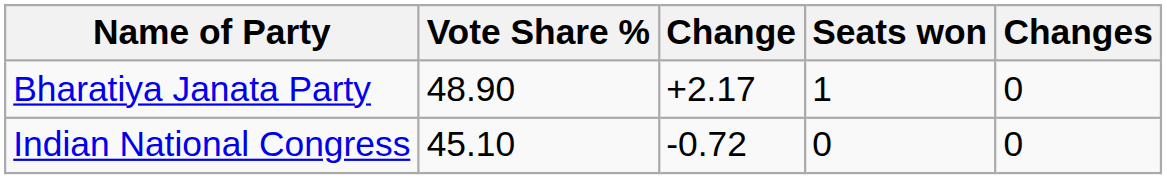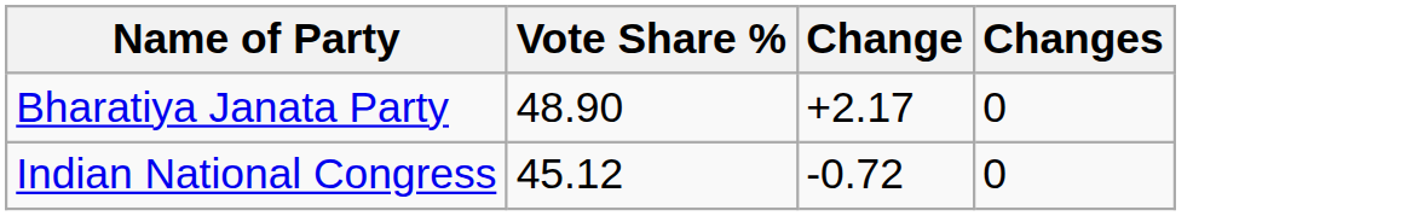 <table class="wikitable sortable">
 <tr>
 <th>Name of Party</th>
 <th>Vote Share %</th>
 <th>Change</th>
-<th>Seats won</th>
 <th>Changes</th>
 </tr>
 <tr>
 <td><a href='#'>Bharatiya Janata Party</a></td>
 <td>48.90</td>
 <td>+2.17</td>
-<td>1</td>
 <td>0</td>
 </tr>
 <tr>
 <td><a href='#'>Indian National Congress</a></td>
-<td>45.10</td>
+<td>45.12</td>
 <td>-0.72</td>
-<td>0</td>
 <td>0</td>
 </tr>
 </table>
